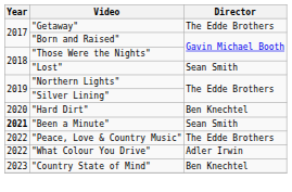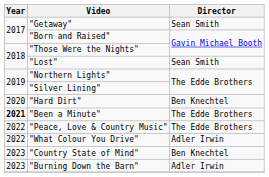 <table class="wikitable">
 <tr>
 <th>Year</th>
 <th>Video</th>
 <th>Director</th>
 </tr>
 <tr>
 <td rowspan="2">2017</td>
 <td>"Getaway"</td>
-<td>The Edde Brothers</td>
+<td>Sean Smith</td>
 </tr>
 <tr>
 <td>"Born and Raised"</td>
 <td rowspan="2"><a href='#'>Gavin Michael Booth</a></td>
 </tr>
 <tr>
 <td rowspan="2">2018</td>
 <td>"Those Were the Nights"</td>
 </tr>
 <tr>
 <td>"Lost"</td>
 <td>Sean Smith</td>
 </tr>
 <tr>
 <td rowspan="2">2019</td>
 <td>"Northern Lights"</td>
 <td rowspan="2">The Edde Brothers</td>
 </tr>
 <tr>
 <td>"Silver Lining"</td>
 </tr>
 <tr>
 <td>2020</td>
 <td>"Hard Dirt"</td>
 <td>Ben Knechtel</td>
 </tr>
 <tr>
 <td><strong>2021</strong></td>
 <td>"Been a Minute"</td>
-<td>Sean Smith</td>
+<td>The Edde Brothers</td>
 </tr>
 <tr>
 <td>2022</td>
 <td>"Peace, Love & Country Music"</td>
 <td>The Edde Brothers</td>
 </tr>
 <tr>
 <td>2022</td>
 <td>"What Colour You Drive"</td>
 <td>Adler Irwin</td>
 </tr>
 <tr>
 <td>2023</td>
 <td>"Country State of Mind"</td>
 <td>Ben Knechtel</td>
 </tr>
 <tr>
+<td>2023</td>
+<td>"Burning Down the Barn"</td>
+<td>Adler Irwin</td>
+</tr>
+<tr>
 </tr>
 </table>
